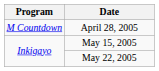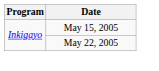 <table class="wikitable" style="text-align:center">
 <tr>
 <th>Program</th>
 <th width="140">Date</th>
-</tr>
-<tr>
-<td><em><a href='#'>M Countdown</a></em></td>
-<td>April 28, 2005</td>
 </tr>
 <tr>
 <td rowspan="2"><em><a href='#'>Inkigayo</a></em></td>
 <td>May 15, 2005</td>
 </tr>
 <tr>
 <td>May 22, 2005</td>
 </tr>
 </table>
